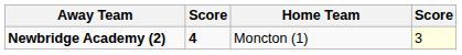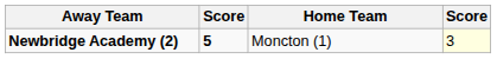 <table class="wikitable">
 <tr>
 <th width=40%>Away Team</th>
 <th>Score</th>
 <th width=40%>Home Team</th>
 <th>Score</th>
 </tr>
 <tr>
 <td><strong>Newbridge Academy (2)</strong></td>
-<td><strong>4</strong></td>
+<td><strong>5</strong></td>
 <td>Moncton (1)</td>
 <td style="background: lightyellow;">3</td>
 </tr>
 </table>
